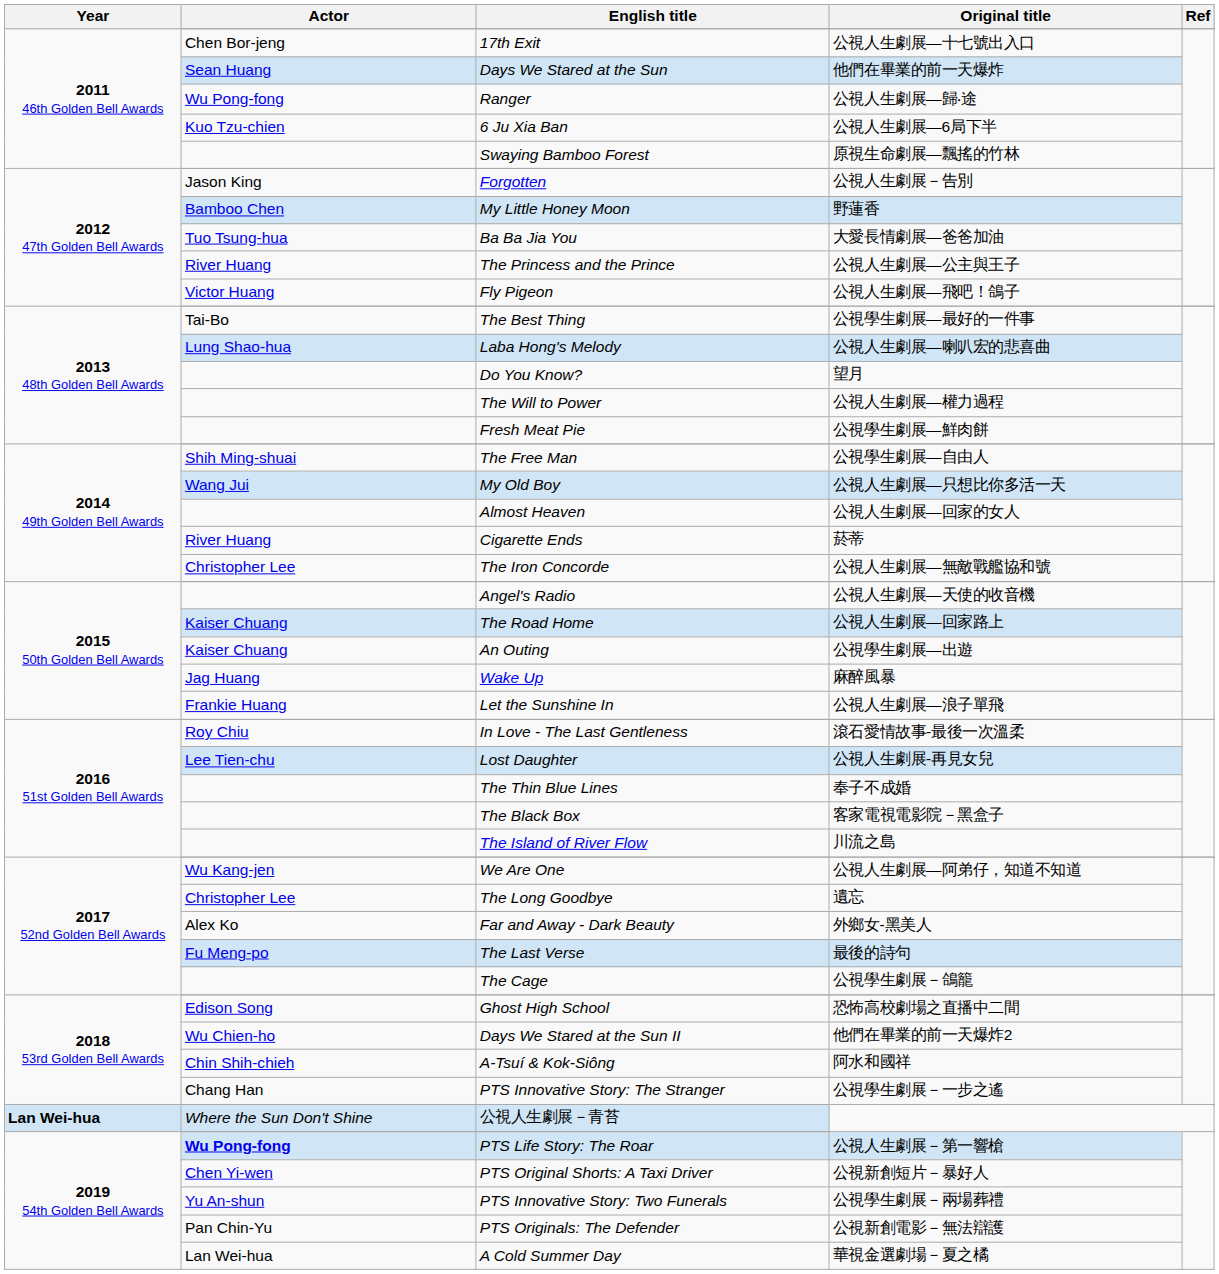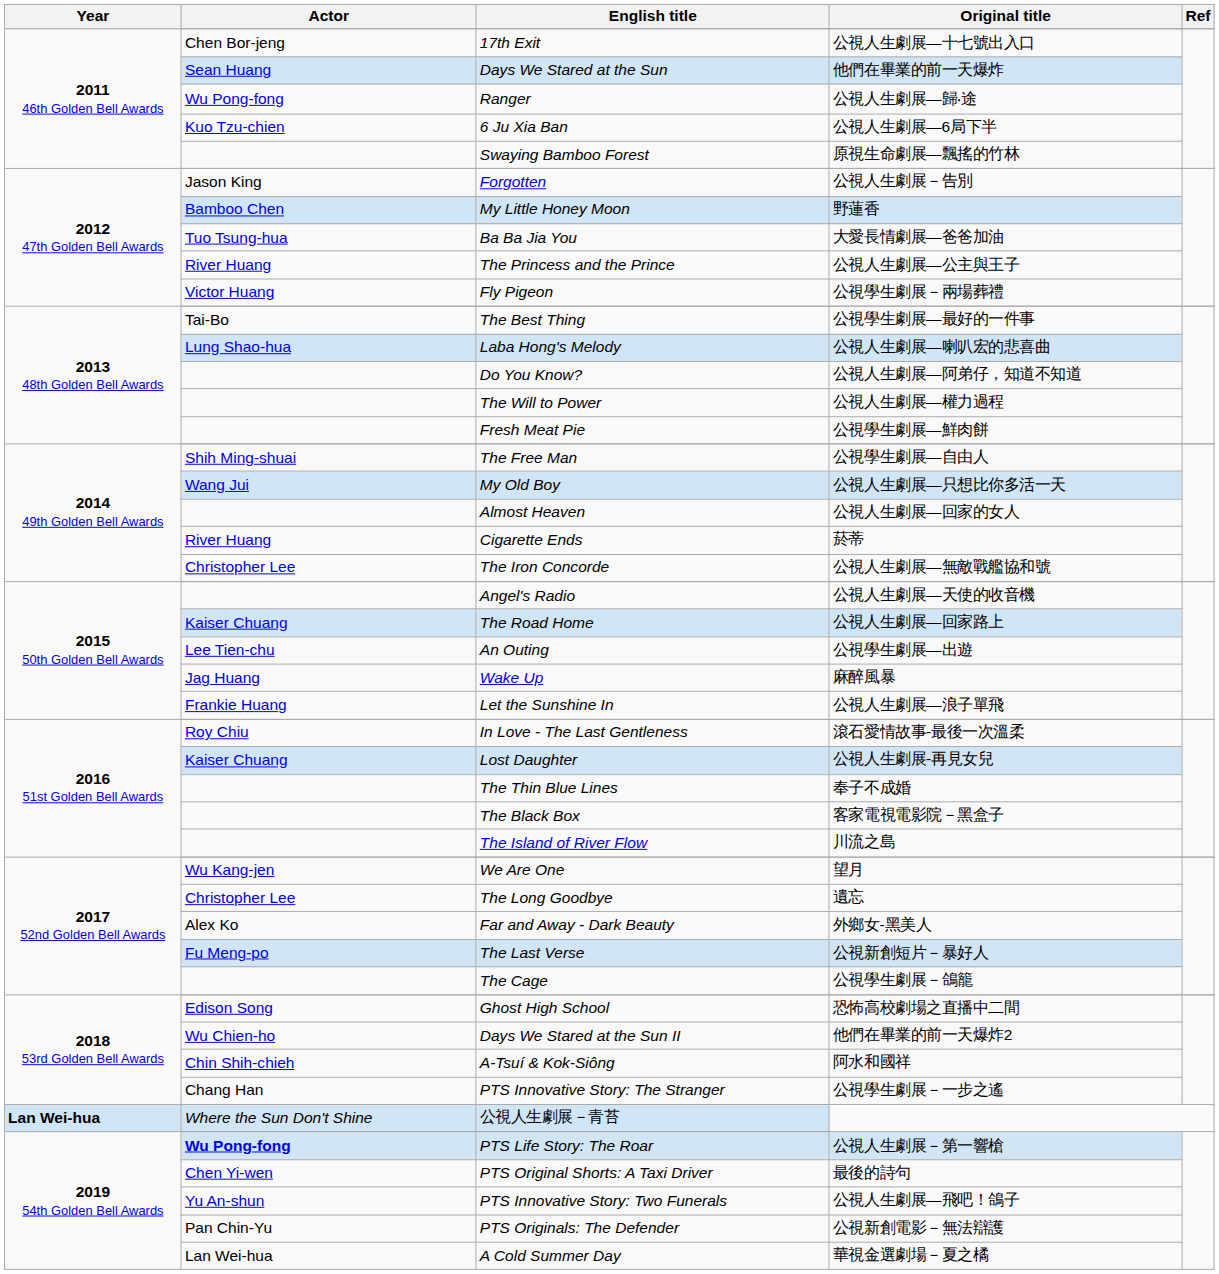 <table class="wikitable">
 <tr style="background:#bebebe;">
 <th style="width:15%;">Year</th>
 <th style="width:25%;">Actor</th>
 <th style="width:30%;">English title</th>
 <th style="width:30%;">Original title</th>
 <th style="width:2%;">Ref</th>
 </tr>
 <tr>
 <td rowspan=6 style="text-align:center"><strong>2011</strong> <br> <small><a href='#'>46th Golden Bell Awards</a></small></td>
 </tr>
 <tr>
 <td>Chen Bor-jeng</td>
 <td><em>17th Exit</em></td>
 <td>公視人生劇展—十七號出入口</td>
 <td rowspan=5></td>
 </tr>
 <tr style="background:#d0e5f5;">
 <td><a href='#'>Sean Huang</a></td>
 <td><em>Days We Stared at the Sun</em></td>
 <td>他們在畢業的前一天爆炸</td>
 </tr>
 <tr>
 <td><a href='#'>Wu Pong-fong</a></td>
 <td><em>Ranger</em></td>
 <td>公視人生劇展—歸‧途</td>
 </tr>
 <tr>
 <td><a href='#'>Kuo Tzu-chien</a></td>
 <td><em>6 Ju Xia Ban</em></td>
 <td>公視人生劇展—6局下半</td>
 </tr>
 <tr>
 <td></td>
 <td><em>Swaying Bamboo Forest</em></td>
 <td>原視生命劇展—飄搖的竹林</td>
 </tr>
 <tr>
 <td rowspan=6 style="text-align:center"><strong>2012</strong> <br> <small><a href='#'>47th Golden Bell Awards</a></small></td>
 </tr>
 <tr>
 <td>Jason King</td>
 <td><em><a href='#'>Forgotten</a></em></td>
 <td>公視人生劇展－告別</td>
 <td rowspan=5></td>
 </tr>
 <tr style="background:#d0e5f5;">
 <td><a href='#'>Bamboo Chen</a></td>
 <td><em>My Little Honey Moon</em></td>
 <td>野蓮香</td>
 </tr>
 <tr>
 <td><a href='#'>Tuo Tsung-hua</a></td>
 <td><em>Ba Ba Jia You</em></td>
 <td>大愛長情劇展—爸爸加油</td>
 </tr>
 <tr>
 <td><a href='#'>River Huang</a></td>
 <td><em>The Princess and the Prince</em></td>
 <td>公視人生劇展—公主與王子</td>
 </tr>
 <tr>
 <td><a href='#'>Victor Huang</a></td>
 <td><em>Fly Pigeon</em></td>
-<td>公視人生劇展—飛吧！鴿子</td>
+<td>公視學生劇展－兩場葬禮</td>
 </tr>
 <tr>
 <td rowspan=6 style="text-align:center"><strong>2013</strong> <br> <small><a href='#'>48th Golden Bell Awards</a></small></td>
 </tr>
 <tr>
 <td>Tai-Bo</td>
 <td><em>The Best Thing</em></td>
 <td>公視學生劇展—最好的一件事</td>
 <td rowspan=5></td>
 </tr>
 <tr style="background:#d0e5f5;">
 <td><a href='#'>Lung Shao-hua</a></td>
 <td><em>Laba Hong's Melody</em></td>
 <td>公視人生劇展—喇叭宏的悲喜曲</td>
 </tr>
 <tr>
 <td></td>
 <td><em>Do You Know?</em></td>
-<td>望月</td>
+<td>公視人生劇展—阿弟仔，知道不知道</td>
 </tr>
 <tr>
 <td></td>
 <td><em>The Will to Power</em></td>
 <td>公視人生劇展—權力過程</td>
 </tr>
 <tr>
 <td></td>
 <td><em>Fresh Meat Pie</em></td>
 <td>公視學生劇展—鮮肉餅</td>
 </tr>
 <tr>
 <td rowspan=6 style="text-align:center"><strong>2014</strong> <br> <small><a href='#'>49th Golden Bell Awards</a></small></td>
 </tr>
 <tr>
 <td><a href='#'>Shih Ming-shuai</a></td>
 <td><em>The Free Man</em></td>
 <td>公視學生劇展—自由人</td>
 <td rowspan=5></td>
 </tr>
 <tr style="background:#d0e5f5;">
 <td><a href='#'>Wang Jui</a></td>
 <td><em>My Old Boy</em></td>
 <td>公視人生劇展—只想比你多活一天</td>
 </tr>
 <tr>
 <td></td>
 <td><em>Almost Heaven</em></td>
 <td>公視人生劇展—回家的女人</td>
 </tr>
 <tr>
 <td><a href='#'>River Huang</a></td>
 <td><em>Cigarette Ends</em></td>
 <td>菸蒂</td>
 </tr>
 <tr>
 <td><a href='#'>Christopher Lee</a></td>
 <td><em>The Iron Concorde</em></td>
 <td>公視人生劇展—無敵戰艦協和號</td>
 </tr>
 <tr>
 <td rowspan=6 style="text-align:center"><strong>2015</strong> <br> <small><a href='#'>50th Golden Bell Awards</a></small></td>
 </tr>
 <tr>
 <td></td>
 <td><em>Angel's Radio</em></td>
 <td>公視人生劇展—天使的收音機</td>
 <td rowspan=5></td>
 </tr>
 <tr style="background:#d0e5f5;">
 <td><a href='#'>Kaiser Chuang</a></td>
 <td><em>The Road Home</em></td>
 <td>公視人生劇展—回家路上</td>
 </tr>
 <tr>
-<td><a href='#'>Kaiser Chuang</a></td>
+<td><a href='#'>Lee Tien-chu</a></td>
 <td><em>An Outing</em></td>
 <td>公視學生劇展—出遊</td>
 </tr>
 <tr>
 <td><a href='#'>Jag Huang</a></td>
 <td><em><a href='#'>Wake Up</a></em></td>
 <td>麻醉風暴</td>
 </tr>
 <tr>
 <td><a href='#'>Frankie Huang</a></td>
 <td><em>Let the Sunshine In</em></td>
 <td>公視人生劇展—浪子單飛</td>
 </tr>
 <tr>
 <td rowspan=6 style="text-align:center"><strong>2016</strong> <br> <small><a href='#'>51st Golden Bell Awards</a></small></td>
 </tr>
 <tr>
 <td><a href='#'>Roy Chiu</a></td>
 <td><em>In Love - The Last Gentleness</em></td>
 <td>滾石愛情故事-最後一次溫柔</td>
 <td rowspan=5></td>
 </tr>
 <tr style="background:#d0e5f5;">
-<td><a href='#'>Lee Tien-chu</a></td>
+<td><a href='#'>Kaiser Chuang</a></td>
 <td><em>Lost Daughter</em></td>
 <td>公視人生劇展-再見女兒</td>
 </tr>
 <tr>
 <td></td>
 <td><em>The Thin Blue Lines</em></td>
 <td>奉子不成婚</td>
 </tr>
 <tr>
 <td></td>
 <td><em>The Black Box</em></td>
 <td>客家電視電影院－黑盒子</td>
 </tr>
 <tr>
 <td></td>
 <td><em><a href='#'>The Island of River Flow</a></em></td>
 <td>川流之島</td>
 </tr>
 <tr>
 <td rowspan=6 style="text-align:center"><strong>2017</strong> <br> <small><a href='#'>52nd Golden Bell Awards</a></small></td>
 </tr>
 <tr>
 <td><a href='#'>Wu Kang-jen</a></td>
 <td><em>We Are One</em></td>
-<td>公視人生劇展—阿弟仔，知道不知道</td>
+<td>望月</td>
 <td rowspan=5></td>
 </tr>
 <tr>
 <td><a href='#'>Christopher Lee</a></td>
 <td><em>The Long Goodbye</em></td>
 <td>遺忘</td>
 </tr>
 <tr>
 <td>Alex Ko</td>
 <td><em>Far and Away - Dark Beauty</em></td>
 <td>外鄉女-黑美人</td>
 </tr>
 <tr style="background:#d0e5f5;">
 <td><a href='#'>Fu Meng-po</a></td>
 <td><em>The Last Verse</em></td>
-<td>最後的詩句</td>
+<td>公視新創短片－暴好人</td>
 </tr>
 <tr>
 <td></td>
 <td><em>The Cage</em></td>
 <td>公視學生劇展－鴿籠</td>
 </tr>
 <tr>
 <td rowspan=6 style="text-align:center"><strong>2018</strong> <br> <small><a href='#'>53rd Golden Bell Awards</a></small></td>
 </tr>
 <tr>
 <td><a href='#'>Edison Song</a></td>
 <td><em>Ghost High School</em></td>
 <td>恐怖高校劇場之直播中二間</td>
 <td rowspan=5></td>
 </tr>
 <tr>
 <td><a href='#'>Wu Chien-ho</a></td>
 <td><em>Days We Stared at the Sun II</em></td>
 <td>他們在畢業的前一天爆炸2</td>
 </tr>
 <tr>
 <td><a href='#'>Chin Shih-chieh</a></td>
 <td><em>A-Tsuí & Kok-Siông</em></td>
 <td>阿水和國祥</td>
 </tr>
 <tr>
 <td>Chang Han</td>
 <td><em>PTS Innovative Story: The Stranger</em></td>
 <td>公視學生劇展－一步之遙</td>
 </tr>
 <tr>
 </tr>
 <tr style="background:#d0e5f5;">
 <td><strong>Lan Wei-hua</strong></td>
 <td><em>Where the Sun Don't Shine</em></td>
 <td>公視人生劇展－青苔</td>
 </tr>
 <tr>
 <td rowspan=6 style="text-align:center"><strong>2019</strong> <br> <small><a href='#'>54th Golden Bell Awards</a></small></td>
 </tr>
 <tr>
 <td style="background:#d0e5f5;"><strong><a href='#'>Wu Pong-fong</a></strong></td>
 <td style="background:#d0e5f5;"><em>PTS Life Story: The Roar</em></td>
 <td style="background:#d0e5f5;">公視人生劇展－第一響槍</td>
 <td rowspan=5></td>
 </tr>
 <tr>
 <td><a href='#'>Chen Yi-wen</a></td>
 <td><em>PTS Original Shorts: A Taxi Driver</em></td>
-<td>公視新創短片－暴好人</td>
+<td>最後的詩句</td>
 </tr>
 <tr>
 <td><a href='#'>Yu An-shun</a></td>
 <td><em>PTS Innovative Story: Two Funerals</em></td>
-<td>公視學生劇展－兩場葬禮</td>
+<td>公視人生劇展—飛吧！鴿子</td>
 </tr>
 <tr>
 <td>Pan Chin-Yu</td>
 <td><em>PTS Originals: The Defender</em></td>
 <td>公視新創電影－無法辯護</td>
 </tr>
 <tr>
 <td>Lan Wei-hua</td>
 <td><em>A Cold Summer Day</em></td>
 <td>華視金選劇場－夏之橘</td>
 </tr>
 </table>
